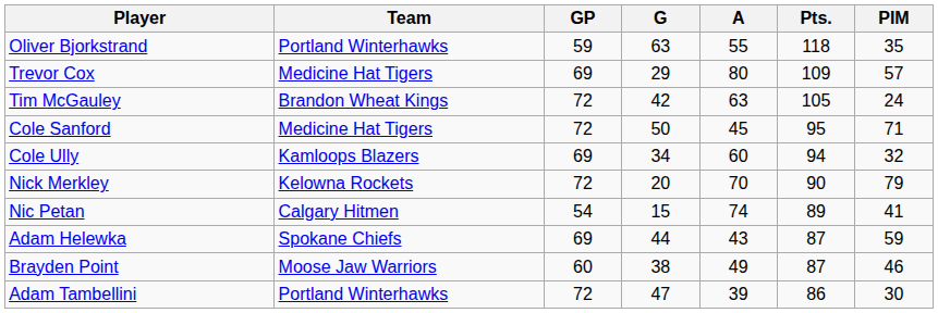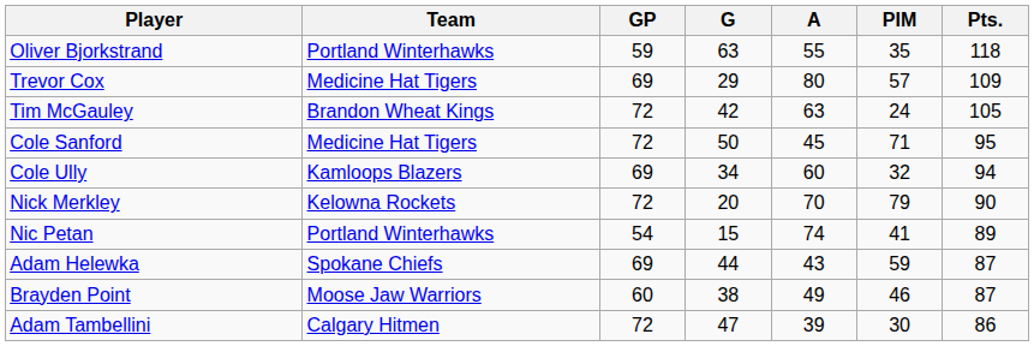 <table class="wikitable sortable" style="text-align: center">
 <tr>
 <td class="unsortable" align=center bgcolor=#F2F2F2 style="width: 15em"><strong>Player</strong></td>
 <th style="width: 15em">Team</th>
 <th style="width:  4em">GP</th>
 <th style="width:  4em">G</th>
 <th style="width:  4em">A</th>
+<th style="width:  4em">PIM</th>
 <th style="width:  4em">Pts.</th>
-<th style="width:  4em">PIM</th>
 </tr>
 <tr>
 <td align=left><a href='#'>Oliver Bjorkstrand</a></td>
 <td align=left><a href='#'>Portland Winterhawks</a></td>
 <td>59</td>
 <td>63</td>
 <td>55</td>
+<td>35</td>
 <td>118</td>
-<td>35</td>
 </tr>
 <tr>
 <td align=left><a href='#'>Trevor Cox</a></td>
 <td align=left><a href='#'>Medicine Hat Tigers</a></td>
 <td>69</td>
 <td>29</td>
 <td>80</td>
+<td>57</td>
 <td>109</td>
-<td>57</td>
 </tr>
 <tr>
 <td align=left><a href='#'>Tim McGauley</a></td>
 <td align=left><a href='#'>Brandon Wheat Kings</a></td>
 <td>72</td>
 <td>42</td>
 <td>63</td>
+<td>24</td>
 <td>105</td>
-<td>24</td>
 </tr>
 <tr>
 <td align=left><a href='#'>Cole Sanford</a></td>
 <td align=left><a href='#'>Medicine Hat Tigers</a></td>
 <td>72</td>
 <td>50</td>
 <td>45</td>
+<td>71</td>
 <td>95</td>
-<td>71</td>
 </tr>
 <tr>
 <td align=left><a href='#'>Cole Ully</a></td>
 <td align=left><a href='#'>Kamloops Blazers</a></td>
 <td>69</td>
 <td>34</td>
 <td>60</td>
+<td>32</td>
 <td>94</td>
-<td>32</td>
 </tr>
 <tr>
 <td align=left><a href='#'>Nick Merkley</a></td>
 <td align=left><a href='#'>Kelowna Rockets</a></td>
 <td>72</td>
 <td>20</td>
 <td>70</td>
+<td>79</td>
 <td>90</td>
-<td>79</td>
 </tr>
 <tr>
 <td align=left><a href='#'>Nic Petan</a></td>
-<td align=left><a href='#'>Calgary Hitmen</a></td>
+<td align=left><a href='#'>Portland Winterhawks</a></td>
 <td>54</td>
 <td>15</td>
 <td>74</td>
+<td>41</td>
 <td>89</td>
-<td>41</td>
 </tr>
 <tr>
 <td align=left><a href='#'>Adam Helewka</a></td>
 <td align=left><a href='#'>Spokane Chiefs</a></td>
 <td>69</td>
 <td>44</td>
 <td>43</td>
+<td>59</td>
 <td>87</td>
-<td>59</td>
 </tr>
 <tr>
 <td align=left><a href='#'>Brayden Point</a></td>
 <td align=left><a href='#'>Moose Jaw Warriors</a></td>
 <td>60</td>
 <td>38</td>
 <td>49</td>
+<td>46</td>
 <td>87</td>
-<td>46</td>
 </tr>
 <tr>
 <td align=left><a href='#'>Adam Tambellini</a></td>
-<td align=left><a href='#'>Portland Winterhawks</a></td>
+<td align=left><a href='#'>Calgary Hitmen</a></td>
 <td>72</td>
 <td>47</td>
 <td>39</td>
+<td>30</td>
 <td>86</td>
-<td>30</td>
 </tr>
 </table>
